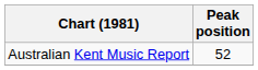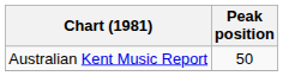 <table class="wikitable sortable">
 <tr>
 <th>Chart (1981)</th>
 <th>Peak<br>position</th>
 </tr>
 <tr>
 <td>Australian <a href='#'>Kent Music Report</a></td>
-<td style="text-align:center;">52</td>
+<td style="text-align:center;">50</td>
 </tr>
 <tr>
 </tr>
 </table>
